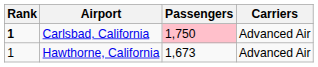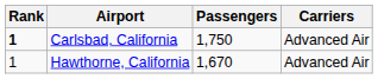 <table class="wikitable sortable" style="font-size: 95%">
 <tr>
 <th>Rank</th>
 <th>Airport</th>
 <th>Passengers</th>
 <th>Carriers</th>
 </tr>
 <tr>
 <td><strong>1</strong></td>
 <td><a href='#'>Carlsbad, California</a></td>
-<td style="background: pink;">1,750</td>
+<td>1,750</td>
 <td>Advanced Air</td>
 </tr>
 <tr>
 <td>1</td>
 <td><a href='#'>Hawthorne, California</a></td>
-<td>1,673</td>
+<td>1,670</td>
 <td>Advanced Air</td>
 </tr>
 </table>
